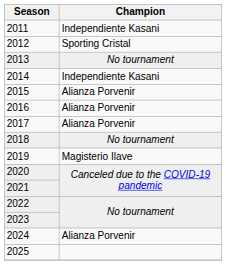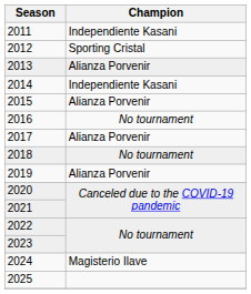 <table class="wikitable sortable">
 <tr>
 <th width=80px>Season</th>
 <th width=250px>Champion</th>
 </tr>
 <tr>
 <td>2011</td>
 <td>Independiente Kasani</td>
 </tr>
 <tr>
 <td>2012</td>
 <td>Sporting Cristal</td>
 </tr>
 <tr bgcolor=#efefef>
 <td>2013</td>
-<td colspan="1" align=center><em>No tournament</em></td>
+<td>Alianza Porvenir</td>
 </tr>
 <tr>
 <td>2014</td>
 <td>Independiente Kasani</td>
 </tr>
 <tr>
 <td>2015</td>
 <td>Alianza Porvenir</td>
 </tr>
 <tr>
 <td>2016</td>
-<td>Alianza Porvenir</td>
+<td colspan="1" align=center><em>No tournament</em></td>
 </tr>
 <tr>
 <td>2017</td>
 <td>Alianza Porvenir</td>
 </tr>
 <tr bgcolor=#efefef>
 <td>2018</td>
 <td colspan="1" align=center><em>No tournament</em></td>
 </tr>
 <tr>
 <td>2019</td>
-<td>Magisterio Ilave</td>
+<td>Alianza Porvenir</td>
 </tr>
 <tr bgcolor=#efefef>
 <td>2020</td>
 <td rowspan=2 colspan="1" align=center><em>Canceled due to the <a href='#'>COVID-19 pandemic</a></em></td>
 </tr>
 <tr bgcolor=#efefef>
 <td>2021</td>
 </tr>
 <tr bgcolor=#efefef>
 <td>2022</td>
 <td rowspan=2 colspan="1" align=center><em>No tournament</em></td>
 </tr>
 <tr bgcolor=#efefef>
 <td>2023</td>
 </tr>
 <tr>
 <td>2024</td>
-<td>Alianza Porvenir</td>
+<td>Magisterio Ilave</td>
 </tr>
 <tr>
 <td>2025</td>
 <td></td>
 </tr>
 <tr>
 </tr>
 </table>
